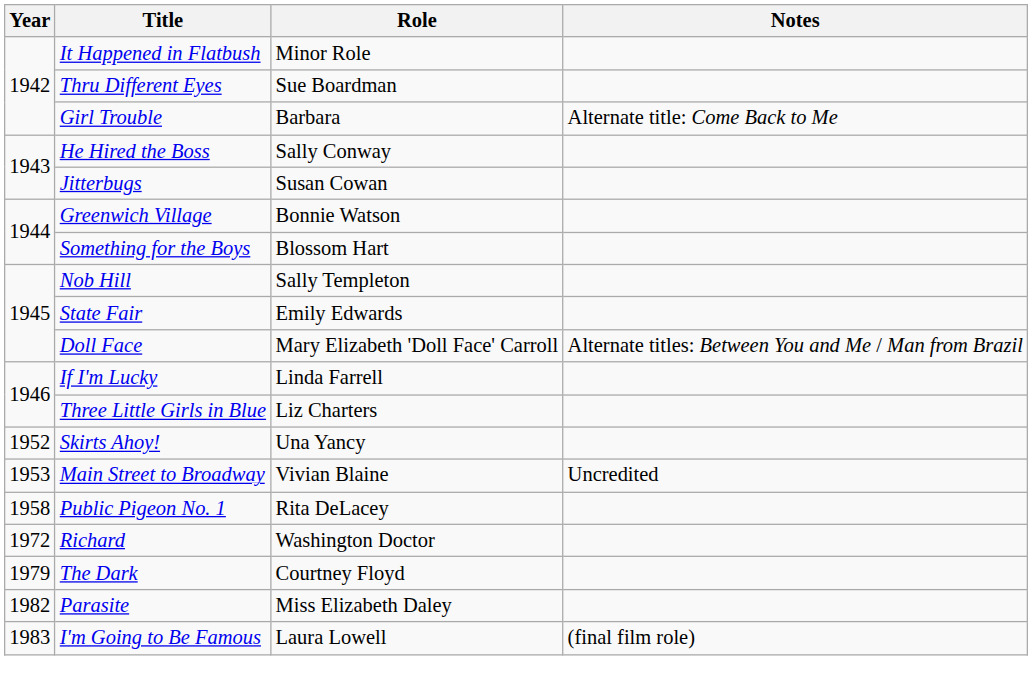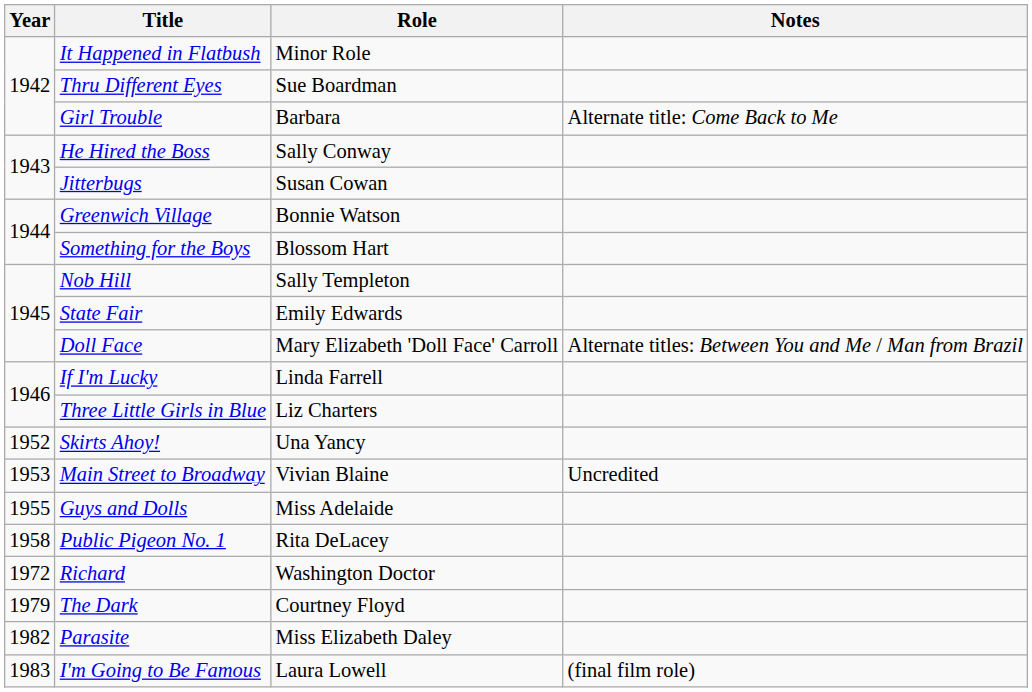 <table class="wikitable">
 <tr>
 <th>Year</th>
 <th>Title</th>
 <th>Role</th>
 <th>Notes</th>
 </tr>
 <tr>
 <td rowspan=3>1942</td>
 <td><em><a href='#'>It Happened in Flatbush</a></em></td>
 <td>Minor Role</td>
 <td></td>
 </tr>
 <tr>
 <td><em><a href='#'>Thru Different Eyes</a></em></td>
 <td>Sue Boardman</td>
 <td></td>
 </tr>
 <tr>
 <td><em><a href='#'>Girl Trouble</a></em></td>
 <td>Barbara</td>
 <td>Alternate title: <em>Come Back to Me</em></td>
 </tr>
 <tr>
 <td rowspan=2>1943</td>
 <td><em><a href='#'>He Hired the Boss</a></em></td>
 <td>Sally Conway</td>
 <td></td>
 </tr>
 <tr>
 <td><em><a href='#'>Jitterbugs</a></em></td>
 <td>Susan Cowan</td>
 <td></td>
 </tr>
 <tr>
 <td rowspan=2>1944</td>
 <td><em><a href='#'>Greenwich Village</a></em></td>
 <td>Bonnie Watson</td>
 <td></td>
 </tr>
 <tr>
 <td><em><a href='#'>Something for the Boys</a></em></td>
 <td>Blossom Hart</td>
 <td></td>
 </tr>
 <tr>
 <td rowspan=3>1945</td>
 <td><em><a href='#'>Nob Hill</a></em></td>
 <td>Sally Templeton</td>
 <td></td>
 </tr>
 <tr>
 <td><em><a href='#'>State Fair</a></em></td>
 <td>Emily Edwards</td>
 <td></td>
 </tr>
 <tr>
 <td><em><a href='#'>Doll Face</a></em></td>
 <td>Mary Elizabeth 'Doll Face' Carroll</td>
 <td>Alternate titles: <em>Between You and Me</em> / <em>Man from Brazil</em></td>
 </tr>
 <tr>
 <td rowspan=2>1946</td>
 <td><em><a href='#'>If I'm Lucky</a></em></td>
 <td>Linda Farrell</td>
 <td></td>
 </tr>
 <tr>
 <td><em><a href='#'>Three Little Girls in Blue</a></em></td>
 <td>Liz Charters</td>
 <td></td>
 </tr>
 <tr>
 <td>1952</td>
 <td><em><a href='#'>Skirts Ahoy!</a></em></td>
 <td>Una Yancy</td>
 <td></td>
 </tr>
 <tr>
 <td>1953</td>
 <td><em><a href='#'>Main Street to Broadway</a></em></td>
 <td>Vivian Blaine</td>
 <td>Uncredited</td>
 </tr>
 <tr>
+<td>1955</td>
+<td><em><a href='#'>Guys and Dolls</a></em></td>
+<td>Miss Adelaide</td>
+<td></td>
+</tr>
+<tr>
 <td>1958</td>
 <td><em><a href='#'>Public Pigeon No. 1</a></em></td>
 <td>Rita DeLacey</td>
 <td></td>
 </tr>
 <tr>
 <td>1972</td>
 <td><em><a href='#'>Richard</a></em></td>
 <td>Washington Doctor</td>
 <td></td>
 </tr>
 <tr>
 <td>1979</td>
 <td><em><a href='#'>The Dark</a></em></td>
 <td>Courtney Floyd</td>
 <td></td>
 </tr>
 <tr>
 <td>1982</td>
 <td><em><a href='#'>Parasite</a></em></td>
 <td>Miss Elizabeth Daley</td>
 <td></td>
 </tr>
 <tr>
 <td>1983</td>
 <td><em><a href='#'>I'm Going to Be Famous</a></em></td>
 <td>Laura Lowell</td>
 <td>(final film role)</td>
 </tr>
 </table>
